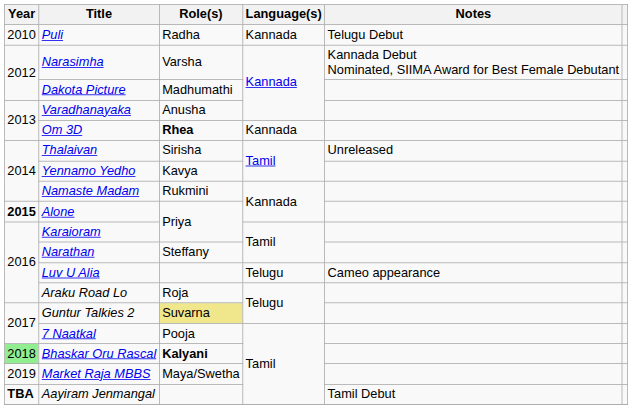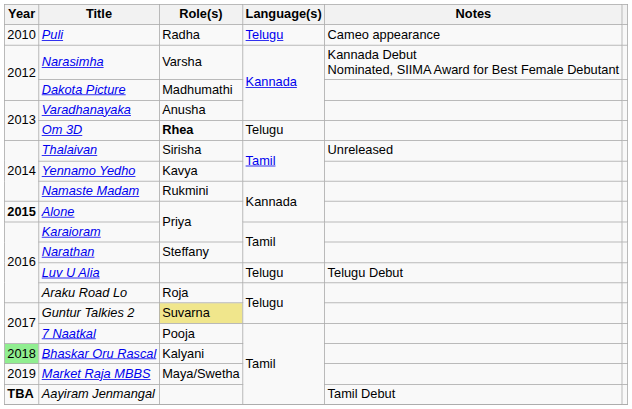 <table class="wikitable sortable">
 <tr>
 <th>Year</th>
 <th>Title</th>
 <th>Role(s)</th>
 <th>Language(s)</th>
 <th>Notes</th>
 <th></th>
 </tr>
 <tr>
 <td>2010</td>
 <td><em><a href='#'>Puli</a></em></td>
 <td>Radha</td>
-<td>Kannada</td>
-<td>Telugu Debut</td>
+<td><a href='#'>Telugu</a></td>
+<td>Cameo appearance</td>
 <td></td>
 </tr>
 <tr>
 <td rowspan="2">2012</td>
 <td><em><a href='#'>Narasimha</a></em></td>
 <td>Varsha</td>
 <td rowspan='3'><a href='#'>Kannada</a></td>
 <td>Kannada Debut<br>Nominated, SIIMA Award for Best Female Debutant</td>
 <td></td>
 </tr>
 <tr>
 <td><em><a href='#'>Dakota Picture</a></em></td>
 <td>Madhumathi</td>
 <td></td>
 <td></td>
 </tr>
 <tr>
 <td rowspan="2">2013</td>
 <td><em><a href='#'>Varadhanayaka</a></em></td>
 <td>Anusha</td>
 <td></td>
 <td></td>
 </tr>
 <tr>
 <td><em><a href='#'>Om 3D</a></em></td>
 <td><strong>Rhea</strong></td>
-<td>Kannada</td>
+<td>Telugu</td>
 <td></td>
 <td></td>
 </tr>
 <tr>
 <td rowspan="3">2014</td>
 <td><em><a href='#'>Thalaivan</a></em></td>
 <td>Sirisha</td>
 <td rowspan=2><a href='#'>Tamil</a></td>
 <td>Unreleased</td>
 <td></td>
 </tr>
 <tr>
 <td><em><a href='#'>Yennamo Yedho</a></em></td>
 <td>Kavya</td>
 <td></td>
 <td></td>
 </tr>
 <tr>
 <td><em><a href='#'>Namaste Madam</a></em></td>
 <td>Rukmini</td>
 <td rowspan=2>Kannada</td>
 <td></td>
 <td></td>
 </tr>
 <tr>
 <td><strong>2015</strong></td>
 <td><em><a href='#'>Alone</a></em></td>
 <td rowspan=2>Priya</td>
 <td></td>
 <td></td>
 </tr>
 <tr>
 <td rowspan="4">2016</td>
 <td><em><a href='#'>Karaioram</a></em></td>
 <td rowspan=2>Tamil</td>
 <td></td>
 <td></td>
 </tr>
 <tr>
 <td><em><a href='#'>Narathan</a></em></td>
 <td>Steffany</td>
 <td></td>
 <td></td>
 </tr>
 <tr>
 <td><em><a href='#'>Luv U Alia</a></em></td>
 <td></td>
 <td>Telugu</td>
-<td>Cameo appearance</td>
+<td>Telugu Debut</td>
 <td></td>
 </tr>
 <tr>
 <td><em>Araku Road Lo</em></td>
 <td>Roja</td>
 <td rowspan=2>Telugu</td>
 <td></td>
 <td></td>
 </tr>
 <tr>
 <td rowspan="2">2017</td>
 <td><em>Guntur Talkies 2</em></td>
 <td style="background: khaki;">Suvarna</td>
 <td></td>
 <td></td>
 </tr>
 <tr>
 <td><em><a href='#'>7 Naatkal</a></em></td>
 <td>Pooja</td>
 <td rowspan='4'>Tamil</td>
 <td></td>
 <td></td>
 </tr>
 <tr>
 <td style="background: lightgreen;">2018</td>
 <td><em><a href='#'>Bhaskar Oru Rascal</a></em></td>
-<td><strong>Kalyani</strong></td>
+<td>Kalyani</td>
 <td></td>
 <td></td>
 </tr>
 <tr>
 <td>2019</td>
 <td><em><a href='#'>Market Raja MBBS</a></em></td>
 <td>Maya/Swetha</td>
 <td></td>
 <td></td>
 </tr>
 <tr>
 <td><strong>TBA</strong></td>
 <td><em>Aayiram Jenmangal</em></td>
 <td></td>
 <td>Tamil Debut</td>
 <td></td>
 </tr>
 <tr>
 </tr>
 </table>
